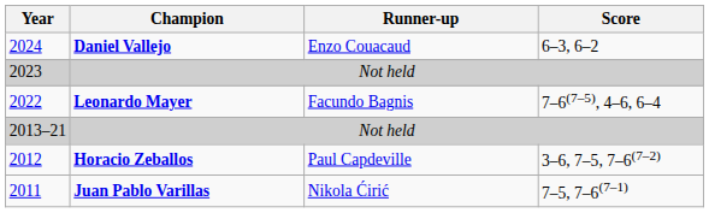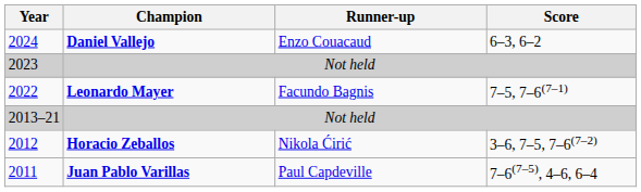 <table class="wikitable" style="font-size:90%">
 <tr>
 <th>Year</th>
 <th width="200">Champion</th>
 <th width="200">Runner-up</th>
 <th width="140">Score</th>
 </tr>
 <tr>
 <td><a href='#'>2024</a></td>
 <td> <strong><a href='#'>Daniel Vallejo</a></strong></td>
 <td> <a href='#'>Enzo Couacaud</a></td>
 <td>6–3, 6–2</td>
 </tr>
 <tr>
 <td style="background:#cfcfcf">2023</td>
 <td colspan=3 align=center style="background:#cfcfcf"><em>Not held</em></td>
 </tr>
 <tr>
 <td><a href='#'>2022</a></td>
 <td> <strong><a href='#'>Leonardo Mayer</a></strong></td>
 <td> <a href='#'>Facundo Bagnis</a></td>
-<td>7–6<sup>(7–5)</sup>, 4–6, 6–4</td>
+<td>7–5, 7–6<sup>(7–1)</sup></td>
 </tr>
 <tr>
 <td style="background:#cfcfcf">2013–21</td>
 <td colspan=3 align=center style="background:#cfcfcf"><em>Not held</em></td>
 </tr>
 <tr>
 <td><a href='#'>2012</a></td>
 <td> <strong><a href='#'>Horacio Zeballos</a></strong></td>
-<td> <a href='#'>Paul Capdeville</a></td>
+<td> <a href='#'>Nikola Ćirić</a></td>
 <td>3–6, 7–5, 7–6<sup>(7–2)</sup></td>
 </tr>
 <tr>
 <td><a href='#'>2011</a></td>
 <td> <strong><a href='#'>Juan Pablo Varillas</a></strong></td>
-<td> <a href='#'>Nikola Ćirić</a></td>
-<td>7–5, 7–6<sup>(7–1)</sup></td>
+<td> <a href='#'>Paul Capdeville</a></td>
+<td>7–6<sup>(7–5)</sup>, 4–6, 6–4</td>
 </tr>
 </table>
